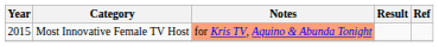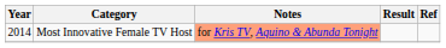 <table class="wikitable">
 <tr>
 <th>Year</th>
 <th>Category</th>
 <th>Notes</th>
 <th>Result</th>
 <th>Ref</th>
 </tr>
 <tr>
-<td>2015</td>
+<td>2014</td>
 <td>Most Innovative Female TV Host</td>
 <td style="background: lightsalmon;">for <em><a href='#'>Kris TV</a></em>, <em><a href='#'>Aquino & Abunda Tonight</a></em></td>
 <td></td>
 <td></td>
 </tr>
 <tr>
 </tr>
 </table>
